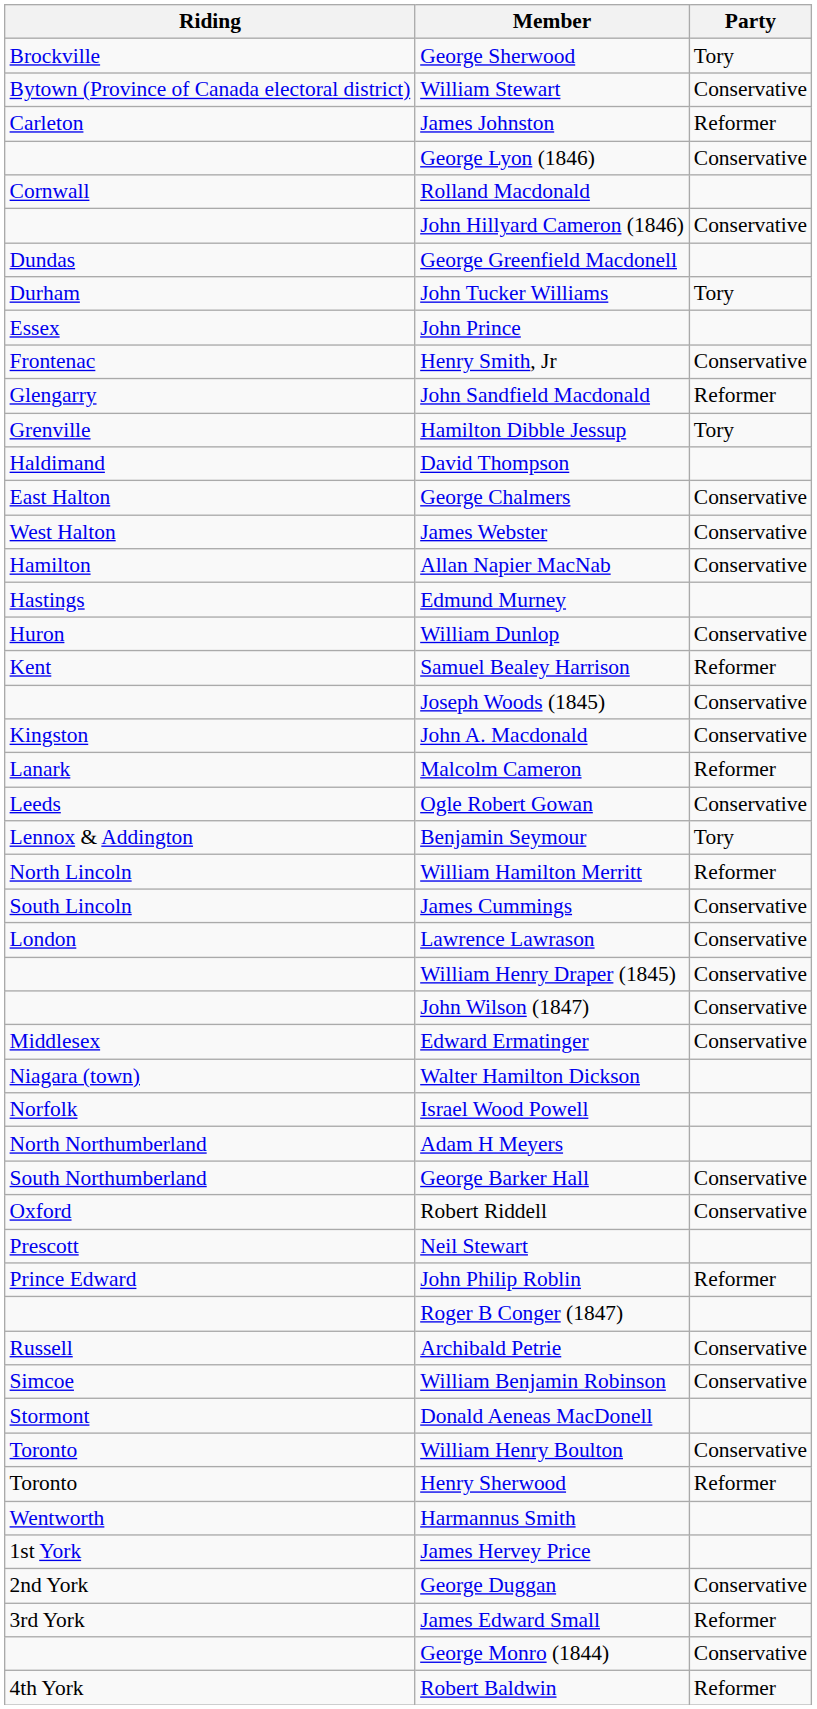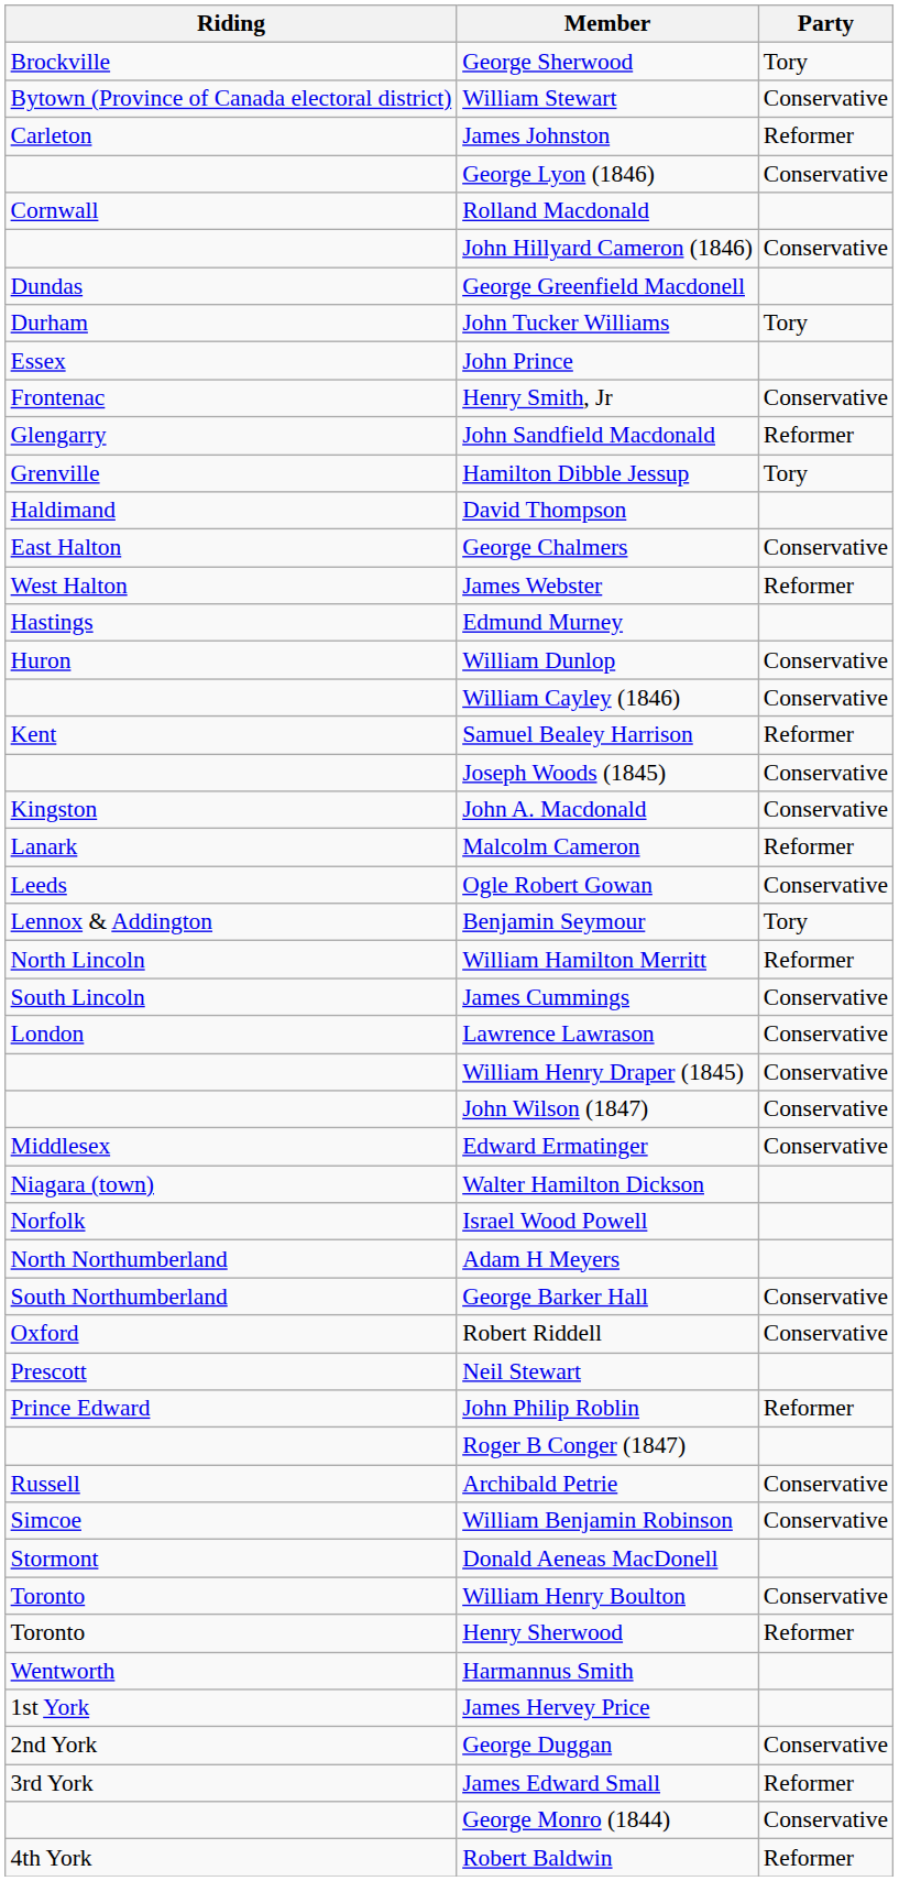 <table class="wikitable">
 <tr>
 <th>Riding</th>
 <th>Member</th>
 <th>Party</th>
 </tr>
 <tr>
 <td><a href='#'>Brockville</a></td>
 <td><a href='#'>George Sherwood</a></td>
 <td>Tory</td>
 </tr>
 <tr>
 <td><a href='#'>Bytown (Province of Canada electoral district)</a></td>
 <td><a href='#'>William Stewart</a></td>
 <td>Conservative</td>
 </tr>
 <tr>
 <td><a href='#'>Carleton</a></td>
 <td><a href='#'>James Johnston</a></td>
 <td>Reformer</td>
 </tr>
 <tr>
 <td></td>
 <td><a href='#'>George Lyon</a> (1846)</td>
 <td>Conservative</td>
 </tr>
 <tr>
 <td><a href='#'>Cornwall</a></td>
 <td><a href='#'>Rolland Macdonald</a></td>
 <td></td>
 </tr>
 <tr>
 <td></td>
 <td><a href='#'>John Hillyard Cameron</a> (1846)</td>
 <td>Conservative</td>
 </tr>
 <tr>
 <td><a href='#'>Dundas</a></td>
 <td><a href='#'>George Greenfield Macdonell</a></td>
 <td></td>
 </tr>
 <tr>
 <td><a href='#'>Durham</a></td>
 <td><a href='#'>John Tucker Williams</a></td>
 <td>Tory</td>
 </tr>
 <tr>
 <td><a href='#'>Essex</a></td>
 <td><a href='#'>John Prince</a></td>
 <td></td>
 </tr>
 <tr>
 <td><a href='#'>Frontenac</a></td>
 <td><a href='#'>Henry Smith</a>, Jr</td>
 <td>Conservative</td>
 </tr>
 <tr>
 <td><a href='#'>Glengarry</a></td>
 <td><a href='#'>John Sandfield Macdonald</a></td>
 <td>Reformer</td>
 </tr>
 <tr>
 <td><a href='#'>Grenville</a></td>
 <td><a href='#'>Hamilton Dibble Jessup</a></td>
 <td>Tory</td>
 </tr>
 <tr>
 <td><a href='#'>Haldimand</a></td>
 <td><a href='#'>David Thompson</a></td>
 <td></td>
 </tr>
 <tr>
 <td><a href='#'>East Halton</a></td>
 <td><a href='#'>George Chalmers</a></td>
 <td>Conservative</td>
 </tr>
 <tr>
 <td><a href='#'>West Halton</a></td>
 <td><a href='#'>James Webster</a></td>
-<td>Conservative</td>
-</tr>
-<tr>
-<td><a href='#'>Hamilton</a></td>
-<td><a href='#'>Allan Napier MacNab</a></td>
-<td>Conservative</td>
+<td>Reformer</td>
 </tr>
 <tr>
 <td><a href='#'>Hastings</a></td>
 <td><a href='#'>Edmund Murney</a></td>
 <td></td>
 </tr>
 <tr>
 <td><a href='#'>Huron</a></td>
 <td><a href='#'>William Dunlop</a></td>
+<td>Conservative</td>
+</tr>
+<tr>
+<td></td>
+<td><a href='#'>William Cayley</a> (1846)</td>
 <td>Conservative</td>
 </tr>
 <tr>
 <td><a href='#'>Kent</a></td>
 <td><a href='#'>Samuel Bealey Harrison</a></td>
 <td>Reformer</td>
 </tr>
 <tr>
 <td></td>
 <td><a href='#'>Joseph Woods</a> (1845)</td>
 <td>Conservative</td>
 </tr>
 <tr>
 <td><a href='#'>Kingston</a></td>
 <td><a href='#'>John A. Macdonald</a></td>
 <td>Conservative</td>
 </tr>
 <tr>
 <td><a href='#'>Lanark</a></td>
 <td><a href='#'>Malcolm Cameron</a></td>
 <td>Reformer</td>
 </tr>
 <tr>
 <td><a href='#'>Leeds</a></td>
 <td><a href='#'>Ogle Robert Gowan</a></td>
 <td>Conservative</td>
 </tr>
 <tr>
 <td><a href='#'>Lennox</a> & <a href='#'>Addington</a></td>
 <td><a href='#'>Benjamin Seymour</a></td>
 <td>Tory</td>
 </tr>
 <tr>
 <td><a href='#'>North Lincoln</a></td>
 <td><a href='#'>William Hamilton Merritt</a></td>
 <td>Reformer</td>
 </tr>
 <tr>
 <td><a href='#'>South Lincoln</a></td>
 <td><a href='#'>James Cummings</a></td>
 <td>Conservative</td>
 </tr>
 <tr>
 <td><a href='#'>London</a></td>
 <td><a href='#'>Lawrence Lawrason</a></td>
 <td>Conservative</td>
 </tr>
 <tr>
 <td></td>
 <td><a href='#'>William Henry Draper</a> (1845) </td>
 <td>Conservative</td>
 </tr>
 <tr>
 <td></td>
 <td><a href='#'>John Wilson</a> (1847)</td>
 <td>Conservative</td>
 </tr>
 <tr>
 <td><a href='#'>Middlesex</a></td>
 <td><a href='#'>Edward Ermatinger</a></td>
 <td>Conservative</td>
 </tr>
 <tr>
 <td><a href='#'>Niagara (town)</a></td>
 <td><a href='#'>Walter Hamilton Dickson</a></td>
 <td></td>
 </tr>
 <tr>
 <td><a href='#'>Norfolk</a></td>
 <td><a href='#'>Israel Wood Powell</a></td>
 <td></td>
 </tr>
 <tr>
 <td><a href='#'>North Northumberland</a></td>
 <td><a href='#'>Adam H Meyers</a></td>
 <td></td>
 </tr>
 <tr>
 <td><a href='#'>South Northumberland</a></td>
 <td><a href='#'>George Barker Hall</a></td>
 <td>Conservative</td>
 </tr>
 <tr>
 <td><a href='#'>Oxford</a></td>
 <td>Robert Riddell</td>
 <td>Conservative</td>
 </tr>
 <tr>
 <td><a href='#'>Prescott</a></td>
 <td><a href='#'>Neil Stewart</a></td>
 <td></td>
 </tr>
 <tr>
 <td><a href='#'>Prince Edward</a></td>
 <td><a href='#'>John Philip Roblin</a></td>
 <td>Reformer</td>
 </tr>
 <tr>
 <td></td>
 <td><a href='#'>Roger B Conger</a> (1847)</td>
 <td></td>
 </tr>
 <tr>
 <td><a href='#'>Russell</a></td>
 <td><a href='#'>Archibald Petrie</a></td>
 <td>Conservative</td>
 </tr>
 <tr>
 <td><a href='#'>Simcoe</a></td>
 <td><a href='#'>William Benjamin Robinson</a></td>
 <td>Conservative</td>
 </tr>
 <tr>
 <td><a href='#'>Stormont</a></td>
 <td><a href='#'>Donald Aeneas MacDonell</a></td>
 <td></td>
 </tr>
 <tr>
 <td><a href='#'>Toronto</a></td>
 <td><a href='#'>William Henry Boulton</a></td>
 <td>Conservative</td>
 </tr>
 <tr>
 <td>Toronto</td>
 <td><a href='#'>Henry Sherwood</a></td>
 <td>Reformer</td>
 </tr>
 <tr>
 <td><a href='#'>Wentworth</a></td>
 <td><a href='#'>Harmannus Smith</a></td>
 <td></td>
 </tr>
 <tr>
 <td>1st <a href='#'>York</a></td>
 <td><a href='#'>James Hervey Price</a></td>
 <td></td>
 </tr>
 <tr>
 <td>2nd York</td>
 <td><a href='#'>George Duggan</a></td>
 <td>Conservative</td>
 </tr>
 <tr>
 <td>3rd York</td>
 <td><a href='#'>James Edward Small</a></td>
 <td>Reformer</td>
 </tr>
 <tr>
 <td></td>
 <td><a href='#'>George Monro</a> (1844)</td>
 <td>Conservative</td>
 </tr>
 <tr>
 <td>4th York</td>
 <td><a href='#'>Robert Baldwin</a></td>
 <td>Reformer</td>
 </tr>
 </table>
